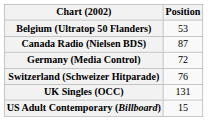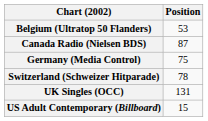 <table class="wikitable sortable plainrowheaders" style="text-align:center">
 <tr>
 <th scope="col">Chart (2002)</th>
 <th scope="col">Position</th>
 </tr>
 <tr>
 <th scope="row">Belgium (Ultratop 50 Flanders)</th>
 <td>53</td>
 </tr>
 <tr>
 <th scope="row">Canada Radio (Nielsen BDS)</th>
 <td>87</td>
 </tr>
 <tr>
 <th scope="row">Germany (Media Control)</th>
-<td>72</td>
+<td>75</td>
 </tr>
 <tr>
 <th scope="row">Switzerland (Schweizer Hitparade)</th>
-<td>76</td>
+<td>78</td>
 </tr>
 <tr>
 <th scope="row">UK Singles (OCC)</th>
 <td>131</td>
 </tr>
 <tr>
 <th scope="row">US Adult Contemporary (<em>Billboard</em>)</th>
 <td>15</td>
 </tr>
 </table>
